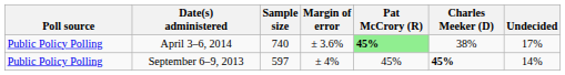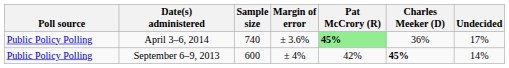 <table class="wikitable">
 <tr valign= bottom>
 <th style="width:175px;">Poll source</th>
 <th style="width:175px;">Date(s)<br>administered</th>
 <th class=small>Sample<br>size</th>
 <th class=small>Margin of<br>error</th>
 <th style="width:100px;">Pat<br>McCrory (R)</th>
 <th style="width:100px;">Charles<br>Meeker (D)</th>
 <th>Undecided</th>
 </tr>
 <tr>
 <td><a href='#'>Public Policy Polling</a></td>
 <td align=center>April 3–6, 2014</td>
 <td align=center>740</td>
 <td align=center>± 3.6%</td>
 <td style="background: lightgreen;"><strong>45%</strong></td>
-<td align=center>38%</td>
+<td align=center>36%</td>
 <td align=center>17%</td>
 </tr>
 <tr>
 <td><a href='#'>Public Policy Polling</a></td>
 <td align=center>September 6–9, 2013</td>
-<td align=center>597</td>
+<td align=center>600</td>
 <td align=center>± 4%</td>
-<td align=center>45%</td>
+<td align=center>42%</td>
 <td><strong>45%</strong></td>
 <td align=center>14%</td>
 </tr>
 </table>
